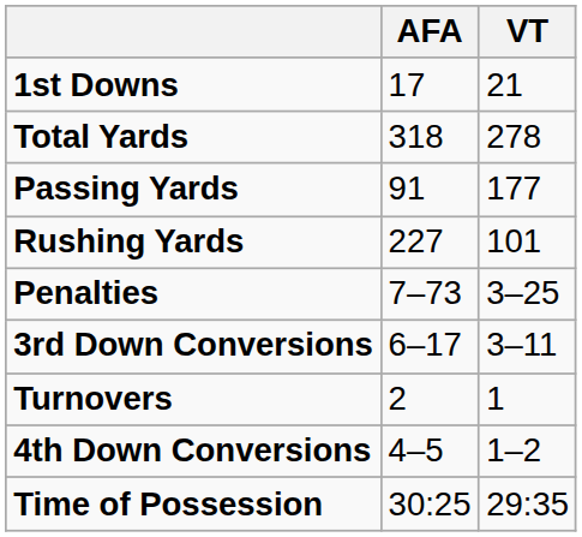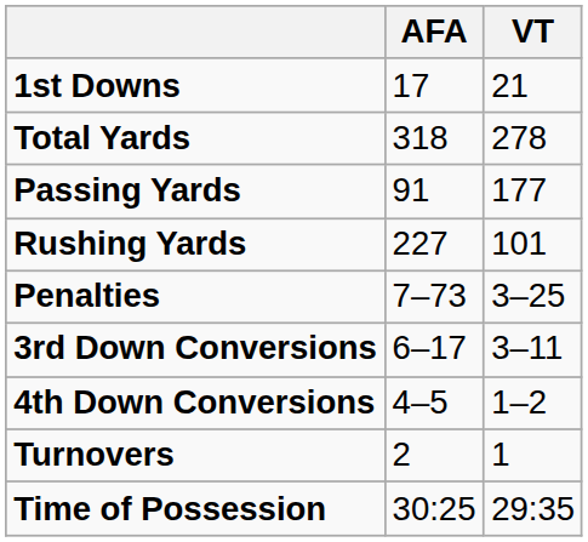 <table class="wikitable">
 <tr>
 <th></th>
 <th>AFA</th>
 <th>VT</th>
 </tr>
 <tr>
 <td><strong>1st Downs</strong></td>
 <td>17</td>
 <td>21</td>
 </tr>
 <tr>
 <td><strong>Total Yards</strong></td>
 <td>318</td>
 <td>278</td>
 </tr>
 <tr>
 <td><strong>Passing Yards</strong></td>
 <td>91</td>
 <td>177</td>
 </tr>
 <tr>
 <td><strong>Rushing Yards</strong></td>
 <td>227</td>
 <td>101</td>
 </tr>
 <tr>
 <td><strong>Penalties</strong></td>
 <td>7–73</td>
 <td>3–25</td>
 </tr>
 <tr>
 <td><strong>3rd Down Conversions</strong></td>
 <td>6–17</td>
 <td>3–11</td>
 </tr>
 <tr>
+<td><strong>4th Down Conversions</strong></td>
+<td>4–5</td>
+<td>1–2</td>
+</tr>
+<tr>
 <td><strong>Turnovers</strong></td>
 <td>2</td>
 <td>1</td>
-</tr>
-<tr>
-<td><strong>4th Down Conversions</strong></td>
-<td>4–5</td>
-<td>1–2</td>
 </tr>
 <tr>
 <td><strong>Time of Possession</strong></td>
 <td>30:25</td>
 <td>29:35</td>
 </tr>
 </table>
